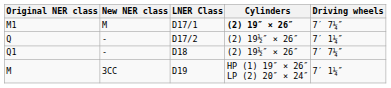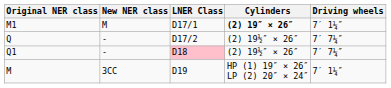 <table class="wikitable">
 <tr>
 <th>Original NER class</th>
 <th>New NER class</th>
 <th>LNER Class</th>
 <th>Cylinders</th>
 <th>Driving wheels</th>
 </tr>
 <tr>
 <td>M1</td>
 <td>M</td>
 <td>D17/1</td>
 <td><strong>(2) 19″ × 26″</strong></td>
-<td>7′ 7¼″</td>
+<td>7′ 1¼″</td>
 </tr>
 <tr>
 <td>Q</td>
 <td>-</td>
 <td>D17/2</td>
 <td>(2) 19½″ × 26″</td>
-<td>7′ 1¼″</td>
+<td>7′ 7¼″</td>
 </tr>
 <tr>
 <td>Q1</td>
 <td>-</td>
-<td>D18</td>
+<td style="background: pink;">D18</td>
 <td>(2) 19½″ × 26″</td>
 <td>7′ 7¼″</td>
 </tr>
 <tr>
 <td>M</td>
 <td>3CC</td>
 <td>D19</td>
 <td>HP (1) 19″ × 26″ <br> LP (2) 20″ × 24″</td>
 <td>7′ 1¼″</td>
 </tr>
 </table>
